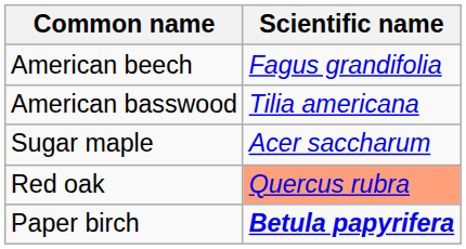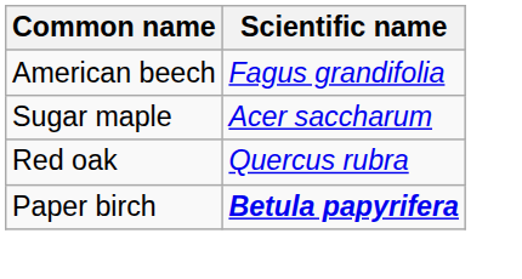 <table class="wikitable">
 <tr>
 <th>Common name</th>
 <th>Scientific name</th>
 </tr>
 <tr>
 <td>American beech</td>
 <td><em><a href='#'>Fagus grandifolia</a></em></td>
 </tr>
 <tr>
-<td>American basswood</td>
-<td><em><a href='#'>Tilia americana</a></em></td>
-</tr>
-<tr>
 <td>Sugar maple</td>
 <td><em><a href='#'>Acer saccharum</a></em></td>
 </tr>
 <tr>
 <td>Red oak</td>
-<td style="background: lightsalmon;"><em><a href='#'>Quercus rubra</a></em></td>
+<td><em><a href='#'>Quercus rubra</a></em></td>
 </tr>
 <tr>
 <td>Paper birch</td>
 <td><strong><em><a href='#'>Betula papyrifera</a></em></strong></td>
 </tr>
 </table>
